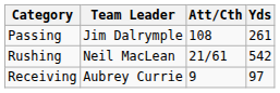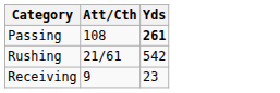 <table class="wikitable">
 <tr>
 <th>Category</th>
-<th>Team Leader</th>
 <th>Att/Cth</th>
 <th>Yds</th>
 </tr>
 <tr style="background: ##ddffdd;">
 <td>Passing</td>
-<td>Jim Dalrymple</td>
 <td>108</td>
-<td>261</td>
+<td><strong>261</strong></td>
 </tr>
 <tr style="background: ##ffdddd;">
 <td>Rushing</td>
-<td>Neil MacLean</td>
 <td>21/61</td>
 <td>542</td>
 </tr>
 <tr style="background: ##ddffdd;">
 <td>Receiving</td>
-<td>Aubrey Currie</td>
 <td>9</td>
-<td>97</td>
+<td>23</td>
 </tr>
 </table>
